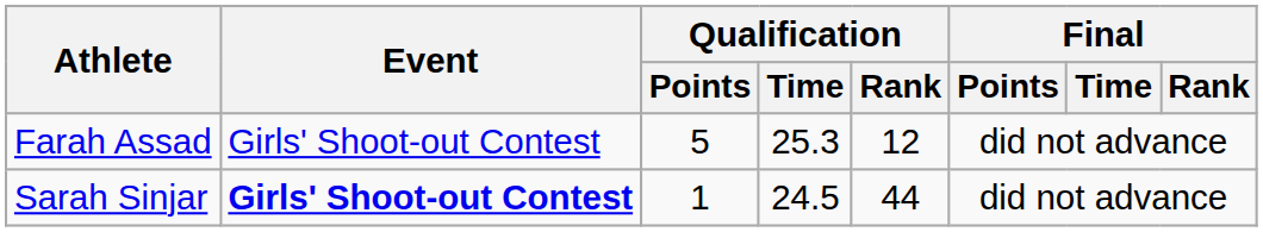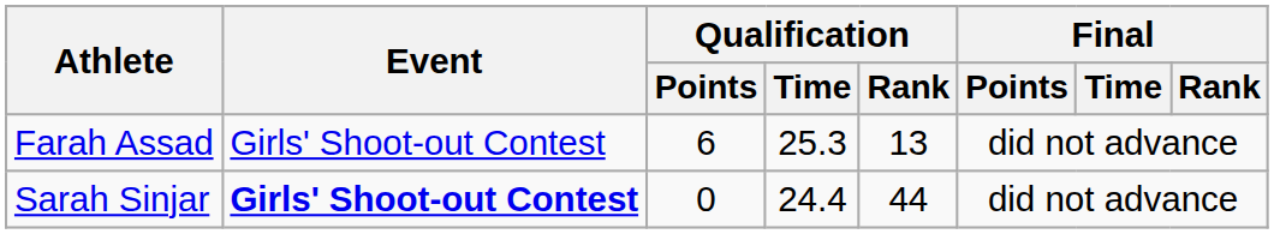 <table class="wikitable" style="font-size:90%;">
 <tr>
 <th rowspan=2>Athlete</th>
 <th rowspan=2>Event</th>
 <th colspan=3>Qualification</th>
 <th colspan=3>Final</th>
 </tr>
 <tr style="font-size:95%">
 <th>Points</th>
 <th>Time</th>
 <th>Rank</th>
 <th>Points</th>
 <th>Time</th>
 <th>Rank</th>
 </tr>
 <tr align=center>
 <td align=left><a href='#'>Farah Assad</a></td>
 <td align=left><a href='#'>Girls' Shoot-out Contest</a></td>
-<td>5</td>
+<td>6</td>
 <td>25.3</td>
-<td>12</td>
+<td>13</td>
 <td colspan=3>did not advance</td>
 </tr>
 <tr align=center>
 <td align=left><a href='#'>Sarah Sinjar</a></td>
 <td align=left><strong><a href='#'>Girls' Shoot-out Contest</a></strong></td>
-<td>1</td>
-<td>24.5</td>
+<td>0</td>
+<td>24.4</td>
 <td>44</td>
 <td colspan=3>did not advance</td>
 </tr>
 </table>
